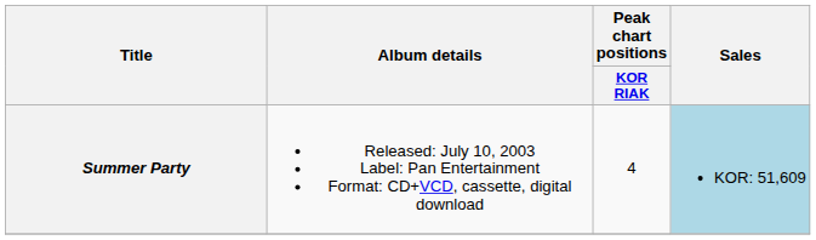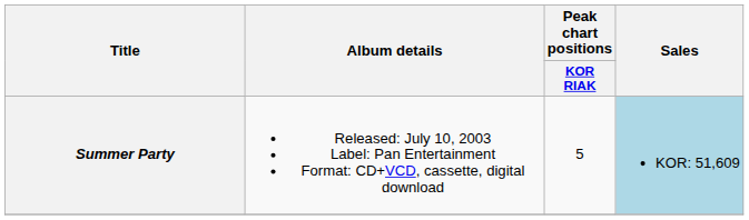 <table class="wikitable plainrowheaders" style="text-align:center;">
 <tr>
 <th scope="col" rowspan="2" style="width:16em;">Title</th>
 <th scope="col" rowspan="2" style="width:20em;">Album details</th>
 <th scope="col" colspan="1">Peak chart positions</th>
 <th scope="col" rowspan="2">Sales</th>
 </tr>
 <tr>
 <th scope="col" style="width:2.5em;font-size:90%;"><a href='#'>KOR<br>RIAK</a><br></th>
 </tr>
 <tr>
 <th scope="row"><em>Summer Party</em></th>
 <td><br><ul><li>Released: July 10, 2003 </li><li>Label: Pan Entertainment</li><li>Format: CD+<a href='#'>VCD</a>, cassette, digital download</li></ul></td>
-<td>4</td>
+<td>5</td>
 <td style="background: lightblue;"><br><ul><li>KOR: 51,609</li></ul></td>
 </tr>
 <tr>
 </tr>
 </table>
